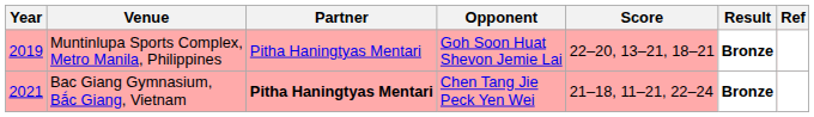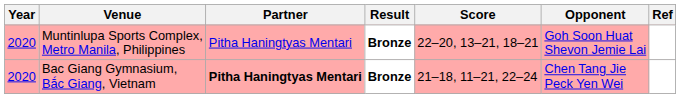 <table class="sortable wikitable" style="font-size: 90%;">
 <tr>
 <th>Year</th>
 <th>Venue</th>
 <th>Partner</th>
+<th>Result</th>
+<th>Score</th>
 <th>Opponent</th>
-<th>Score</th>
-<th>Result</th>
 <th>Ref</th>
 </tr>
 <tr style="background:#FFAAAA">
-<td align="center"><a href='#'>2019</a></td>
+<td align="center"><a href='#'>2020</a></td>
 <td align="left">Muntinlupa Sports Complex,<br><a href='#'>Metro Manila</a>, Philippines</td>
 <td align="left"> <a href='#'>Pitha Haningtyas Mentari</a></td>
+<td style="text-align:left; background:white"> <strong>Bronze</strong></td>
+<td align="left">22–20, 13–21, 18–21</td>
 <td align="left"> <a href='#'>Goh Soon Huat</a><br> <a href='#'>Shevon Jemie Lai</a></td>
-<td align="left">22–20, 13–21, 18–21</td>
-<td style="text-align:left; background:white"> <strong>Bronze</strong></td>
 <td style="text-align:center; background:white"></td>
 </tr>
 <tr style="background:#FFAAAA">
-<td align="center"><a href='#'>2021</a></td>
+<td align="center"><a href='#'>2020</a></td>
 <td align="left">Bac Giang Gymnasium,<br><a href='#'>Bắc Giang</a>, Vietnam</td>
 <td align="left"><strong> Pitha Haningtyas Mentari</strong></td>
+<td style="text-align:left; background:white"> <strong>Bronze</strong></td>
+<td align="left">21–18, 11–21, 22–24</td>
 <td align="left"> <a href='#'>Chen Tang Jie</a><br> <a href='#'>Peck Yen Wei</a></td>
-<td align="left">21–18, 11–21, 22–24</td>
-<td style="text-align:left; background:white"> <strong>Bronze</strong></td>
 <td style="text-align:center; background:white"></td>
 </tr>
 </table>
